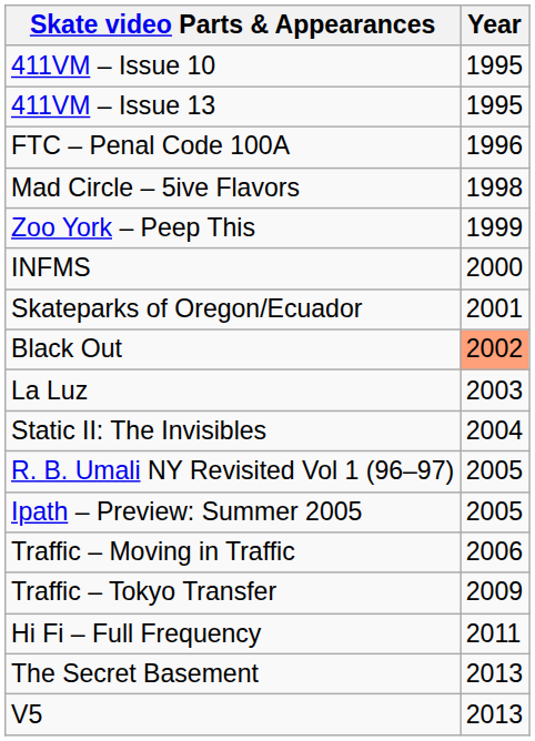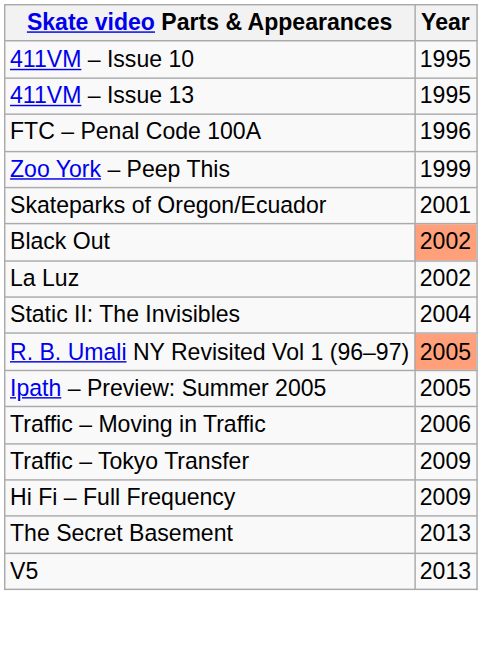 <table class="wikitable">
 <tr>
 <th><a href='#'>Skate video</a> Parts & Appearances</th>
 <th>Year</th>
 </tr>
 <tr>
 <td><a href='#'>411VM</a> – Issue 10</td>
 <td>1995</td>
 </tr>
 <tr>
 <td><a href='#'>411VM</a> – Issue 13</td>
 <td>1995</td>
 </tr>
 <tr>
 <td>FTC – Penal Code 100A</td>
 <td>1996</td>
 </tr>
 <tr>
-<td>Mad Circle – 5ive Flavors</td>
-<td>1998</td>
-</tr>
-<tr>
 <td><a href='#'>Zoo York</a> – Peep This</td>
 <td>1999</td>
-</tr>
-<tr>
-<td>INFMS</td>
-<td>2000</td>
 </tr>
 <tr>
 <td>Skateparks of Oregon/Ecuador</td>
 <td>2001</td>
 </tr>
 <tr>
 <td>Black Out</td>
 <td style="background: lightsalmon;">2002</td>
 </tr>
 <tr>
 <td>La Luz</td>
-<td>2003</td>
+<td>2002</td>
 </tr>
 <tr>
 <td>Static II: The Invisibles</td>
 <td>2004</td>
 </tr>
 <tr>
 <td><a href='#'>R. B. Umali</a> NY Revisited Vol 1 (96–97)</td>
-<td>2005</td>
+<td style="background: lightsalmon;">2005</td>
 </tr>
 <tr>
 <td><a href='#'>Ipath</a> – Preview: Summer 2005</td>
 <td>2005</td>
 </tr>
 <tr>
 <td>Traffic – Moving in Traffic</td>
 <td>2006</td>
 </tr>
 <tr>
 <td>Traffic – Tokyo Transfer</td>
 <td>2009</td>
 </tr>
 <tr>
 <td>Hi Fi – Full Frequency</td>
-<td>2011</td>
+<td>2009</td>
 </tr>
 <tr>
 <td>The Secret Basement</td>
 <td>2013</td>
 </tr>
 <tr>
 <td>V5</td>
 <td>2013</td>
 </tr>
 </table>
